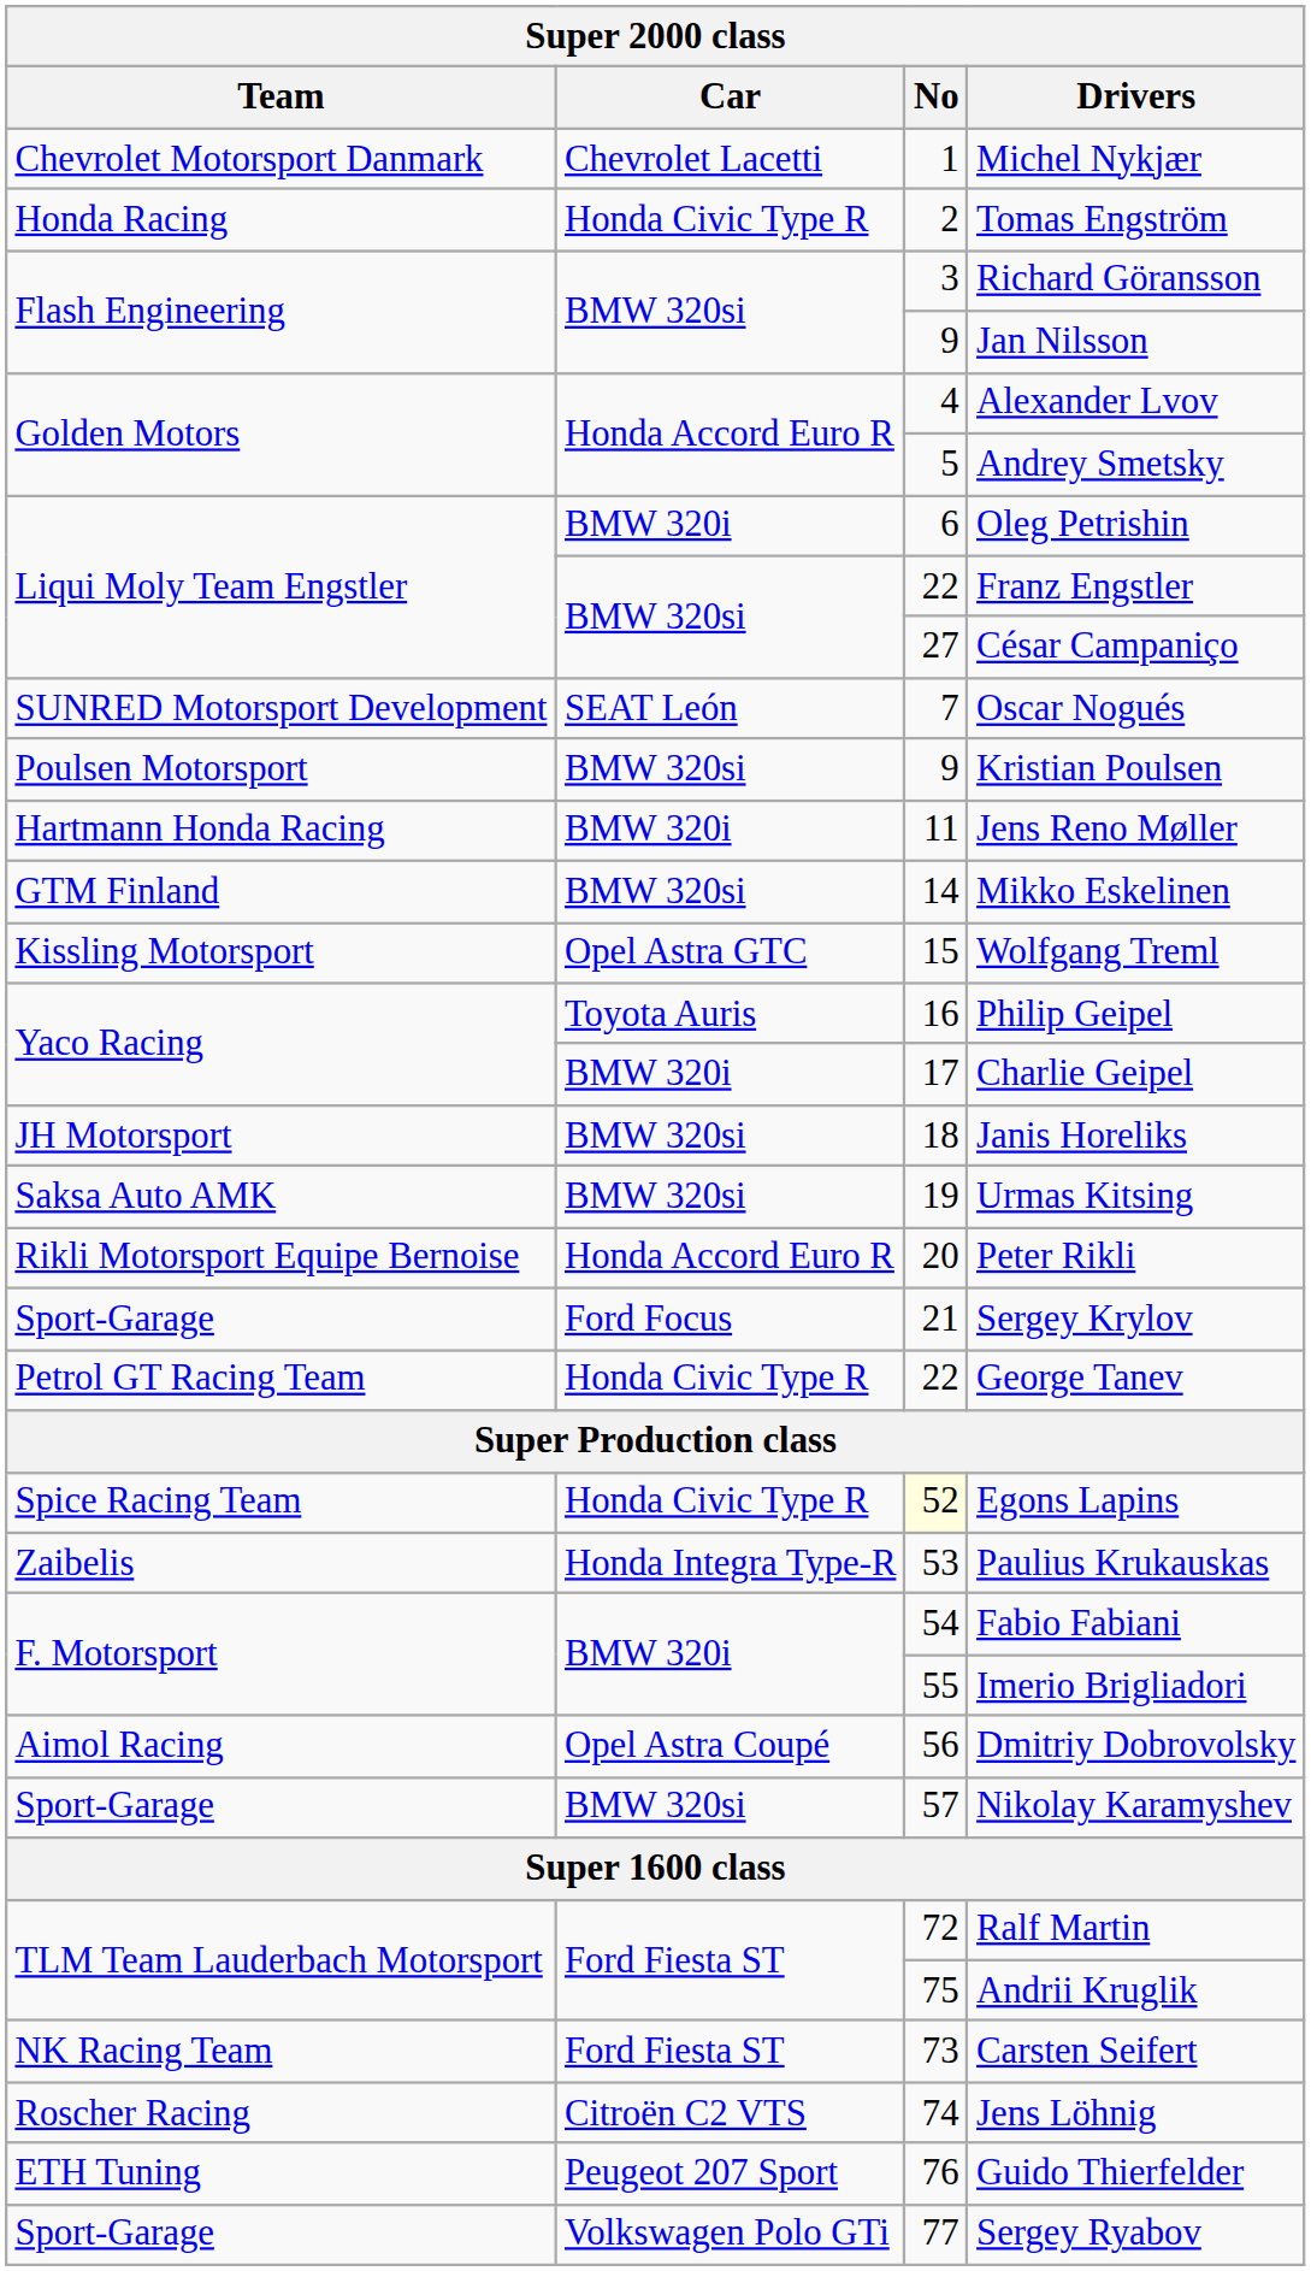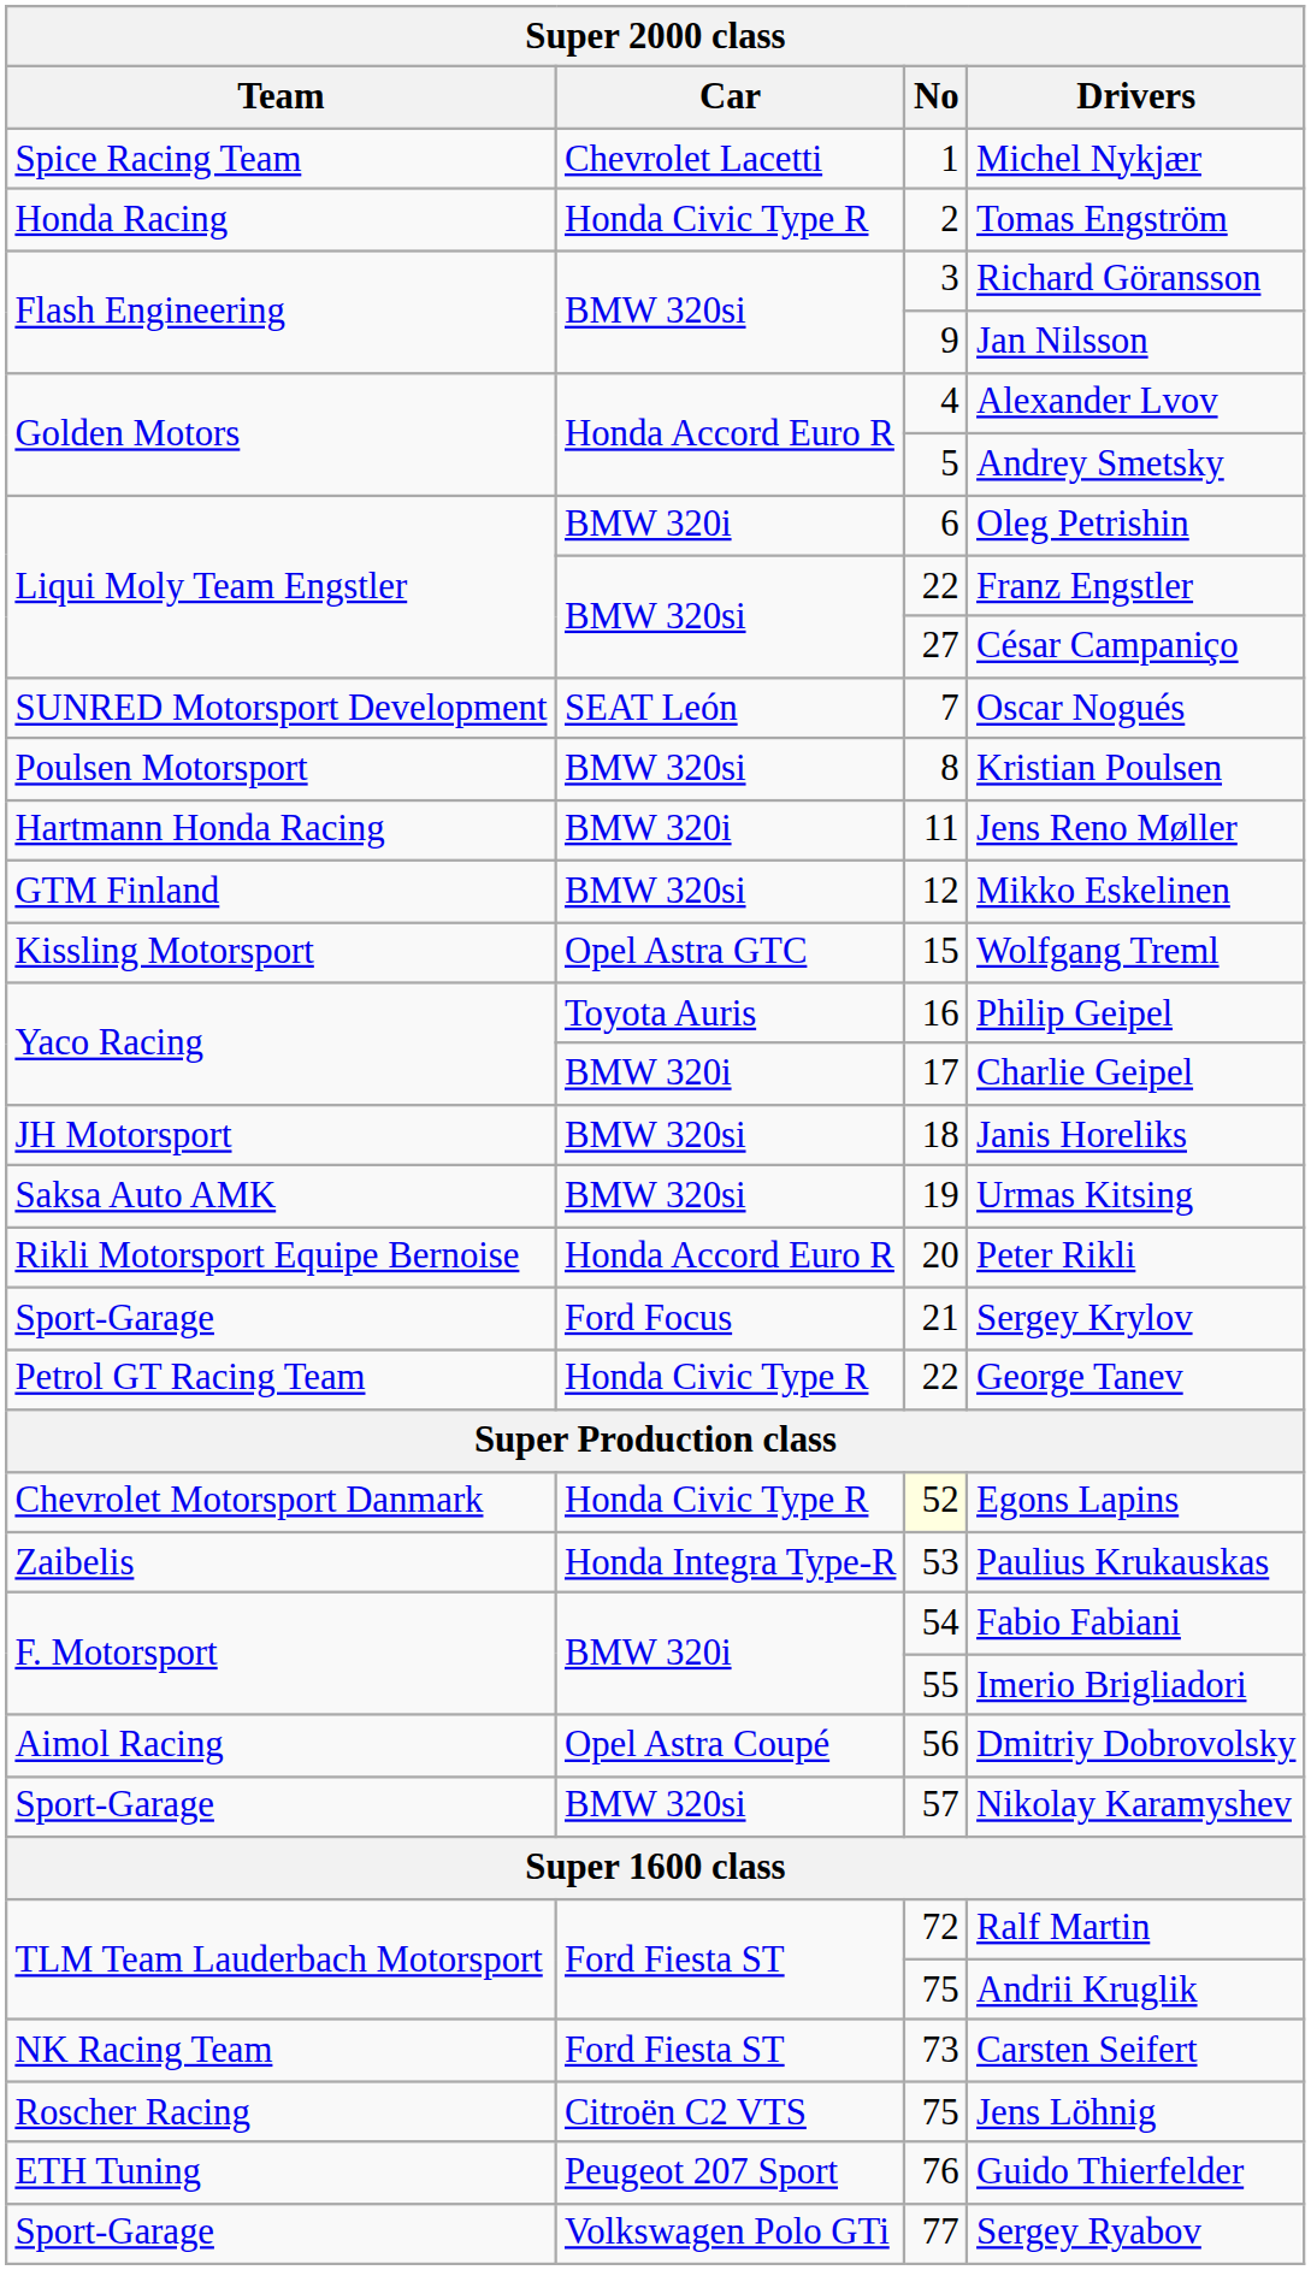 <table class="wikitable" style="font-size: 85%;">
 <tr>
 <th colspan=6>Super 2000 class</th>
 </tr>
 <tr>
 <th>Team</th>
 <th>Car</th>
 <th>No</th>
 <th>Drivers</th>
 </tr>
 <tr>
-<td> <a href='#'>Chevrolet Motorsport Danmark</a></td>
+<td> <a href='#'>Spice Racing Team</a></td>
 <td><a href='#'>Chevrolet Lacetti</a></td>
 <td align=right>1</td>
 <td> <a href='#'>Michel Nykjær</a></td>
 </tr>
 <tr>
 <td> <a href='#'>Honda Racing</a></td>
 <td><a href='#'>Honda Civic Type R</a></td>
 <td align=right>2</td>
 <td> <a href='#'>Tomas Engström</a></td>
 </tr>
 <tr>
 <td rowspan=2> <a href='#'>Flash Engineering</a></td>
 <td rowspan=2><a href='#'>BMW 320si</a></td>
 <td align=right>3</td>
 <td> <a href='#'>Richard Göransson</a></td>
 </tr>
 <tr>
 <td align=right>9</td>
 <td> <a href='#'>Jan Nilsson</a></td>
 </tr>
 <tr>
 <td rowspan=2> <a href='#'>Golden Motors</a></td>
 <td rowspan=2><a href='#'>Honda Accord Euro R</a></td>
 <td align=right>4</td>
 <td> <a href='#'>Alexander Lvov</a></td>
 </tr>
 <tr>
 <td align=right>5</td>
 <td> <a href='#'>Andrey Smetsky</a></td>
 </tr>
 <tr>
 <td rowspan=3> <a href='#'>Liqui Moly Team Engstler</a></td>
 <td><a href='#'>BMW 320i</a></td>
 <td align=right>6</td>
 <td> <a href='#'>Oleg Petrishin</a></td>
 </tr>
 <tr>
 <td rowspan=2><a href='#'>BMW 320si</a></td>
 <td align=right>22</td>
 <td> <a href='#'>Franz Engstler</a></td>
 </tr>
 <tr>
 <td align=right>27</td>
 <td> <a href='#'>César Campaniço</a></td>
 </tr>
 <tr>
 <td> <a href='#'>SUNRED Motorsport Development</a></td>
 <td><a href='#'>SEAT León</a></td>
 <td align=right>7</td>
 <td> <a href='#'>Oscar Nogués</a></td>
 </tr>
 <tr>
 <td> <a href='#'>Poulsen Motorsport</a></td>
 <td><a href='#'>BMW 320si</a></td>
-<td align=right>9</td>
+<td align=right>8</td>
 <td> <a href='#'>Kristian Poulsen</a></td>
 </tr>
 <tr>
 <td> <a href='#'>Hartmann Honda Racing</a></td>
 <td><a href='#'>BMW 320i</a></td>
 <td align=right>11</td>
 <td> <a href='#'>Jens Reno Møller</a></td>
 </tr>
 <tr>
 <td> <a href='#'>GTM Finland</a></td>
 <td><a href='#'>BMW 320si</a></td>
-<td align=right>14</td>
+<td align=right>12</td>
 <td> <a href='#'>Mikko Eskelinen</a></td>
 </tr>
 <tr>
 <td> <a href='#'>Kissling Motorsport</a></td>
 <td><a href='#'>Opel Astra GTC</a></td>
 <td align=right>15</td>
 <td> <a href='#'>Wolfgang Treml</a></td>
 </tr>
 <tr>
 <td rowspan=2> <a href='#'>Yaco Racing</a></td>
 <td><a href='#'>Toyota Auris</a></td>
 <td align=right>16</td>
 <td> <a href='#'>Philip Geipel</a></td>
 </tr>
 <tr>
 <td><a href='#'>BMW 320i</a></td>
 <td align=right>17</td>
 <td> <a href='#'>Charlie Geipel</a></td>
 </tr>
 <tr>
 <td> <a href='#'>JH Motorsport</a></td>
 <td><a href='#'>BMW 320si</a></td>
 <td align=right>18</td>
 <td> <a href='#'>Janis Horeliks</a></td>
 </tr>
 <tr>
 <td> <a href='#'>Saksa Auto AMK</a></td>
 <td><a href='#'>BMW 320si</a></td>
 <td align=right>19</td>
 <td> <a href='#'>Urmas Kitsing</a></td>
 </tr>
 <tr>
 <td> <a href='#'>Rikli Motorsport Equipe Bernoise</a></td>
 <td><a href='#'>Honda Accord Euro R</a></td>
 <td align=right>20</td>
 <td> <a href='#'>Peter Rikli</a></td>
 </tr>
 <tr>
 <td> <a href='#'>Sport-Garage</a></td>
 <td><a href='#'>Ford Focus</a></td>
 <td align=right>21</td>
 <td> <a href='#'>Sergey Krylov</a></td>
 </tr>
 <tr>
 <td> <a href='#'>Petrol GT Racing Team</a></td>
 <td><a href='#'>Honda Civic Type R</a></td>
 <td align=right>22</td>
 <td> <a href='#'>George Tanev</a></td>
 </tr>
 <tr>
 <th colspan=6>Super Production class</th>
 </tr>
 <tr>
-<td> <a href='#'>Spice Racing Team</a></td>
+<td> <a href='#'>Chevrolet Motorsport Danmark</a></td>
 <td><a href='#'>Honda Civic Type R</a></td>
 <td align=right style="background: lightyellow;">52</td>
 <td> <a href='#'>Egons Lapins</a></td>
 </tr>
 <tr>
 <td> <a href='#'>Zaibelis</a></td>
 <td><a href='#'>Honda Integra Type-R</a></td>
 <td align=right>53</td>
 <td> <a href='#'>Paulius Krukauskas</a></td>
 </tr>
 <tr>
 <td rowspan=2> <a href='#'>F. Motorsport</a></td>
 <td rowspan=2><a href='#'>BMW 320i</a></td>
 <td align=right>54</td>
 <td> <a href='#'>Fabio Fabiani</a></td>
 </tr>
 <tr>
 <td align=right>55</td>
 <td> <a href='#'>Imerio Brigliadori</a></td>
 </tr>
 <tr>
 <td> <a href='#'>Aimol Racing</a></td>
 <td><a href='#'>Opel Astra Coupé</a></td>
 <td align=right>56</td>
 <td> <a href='#'>Dmitriy Dobrovolsky</a></td>
 </tr>
 <tr>
 <td> <a href='#'>Sport-Garage</a></td>
 <td><a href='#'>BMW 320si</a></td>
 <td align=right>57</td>
 <td> <a href='#'>Nikolay Karamyshev</a></td>
 </tr>
 <tr>
 <th colspan=6>Super 1600 class</th>
 </tr>
 <tr>
 <td rowspan=2> <a href='#'>TLM Team Lauderbach Motorsport</a></td>
 <td rowspan=2><a href='#'>Ford Fiesta ST</a></td>
 <td align=right>72</td>
 <td> <a href='#'>Ralf Martin</a></td>
 </tr>
 <tr>
 <td align=right>75</td>
 <td> <a href='#'>Andrii Kruglik</a></td>
 </tr>
 <tr>
 <td> <a href='#'>NK Racing Team</a></td>
 <td><a href='#'>Ford Fiesta ST</a></td>
 <td align=right>73</td>
 <td> <a href='#'>Carsten Seifert</a></td>
 </tr>
 <tr>
 <td> <a href='#'>Roscher Racing</a></td>
 <td><a href='#'>Citroën C2 VTS</a></td>
-<td align=right>74</td>
+<td align=right>75</td>
 <td> <a href='#'>Jens Löhnig</a></td>
 </tr>
 <tr>
 <td> <a href='#'>ETH Tuning</a></td>
 <td><a href='#'>Peugeot 207 Sport</a></td>
 <td align=right>76</td>
 <td> <a href='#'>Guido Thierfelder</a></td>
 </tr>
 <tr>
 <td> <a href='#'>Sport-Garage</a></td>
 <td><a href='#'>Volkswagen Polo GTi</a></td>
 <td align=right>77</td>
 <td> <a href='#'>Sergey Ryabov</a></td>
 </tr>
 </table>
